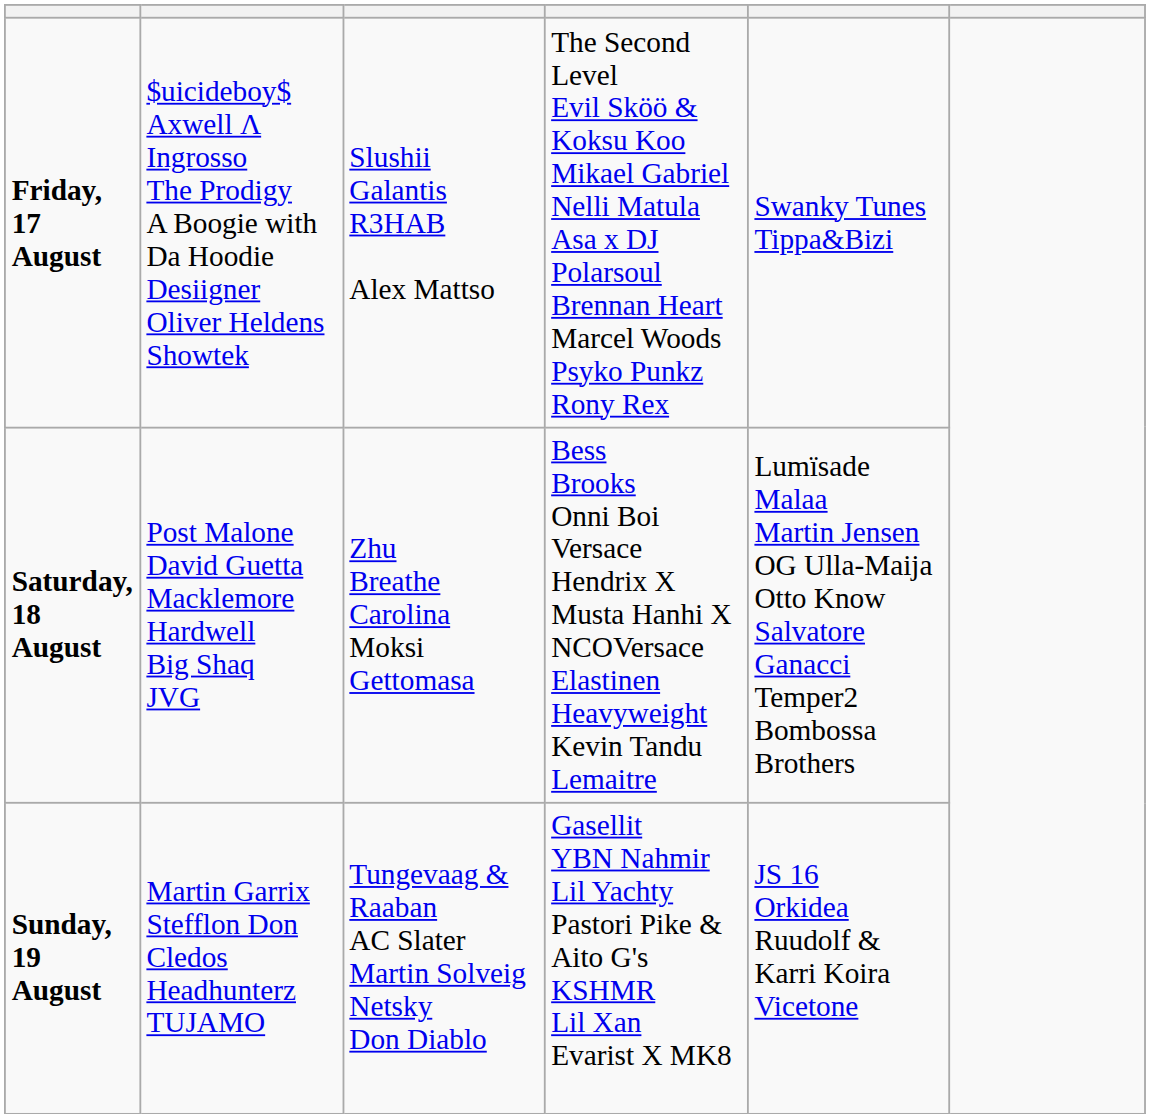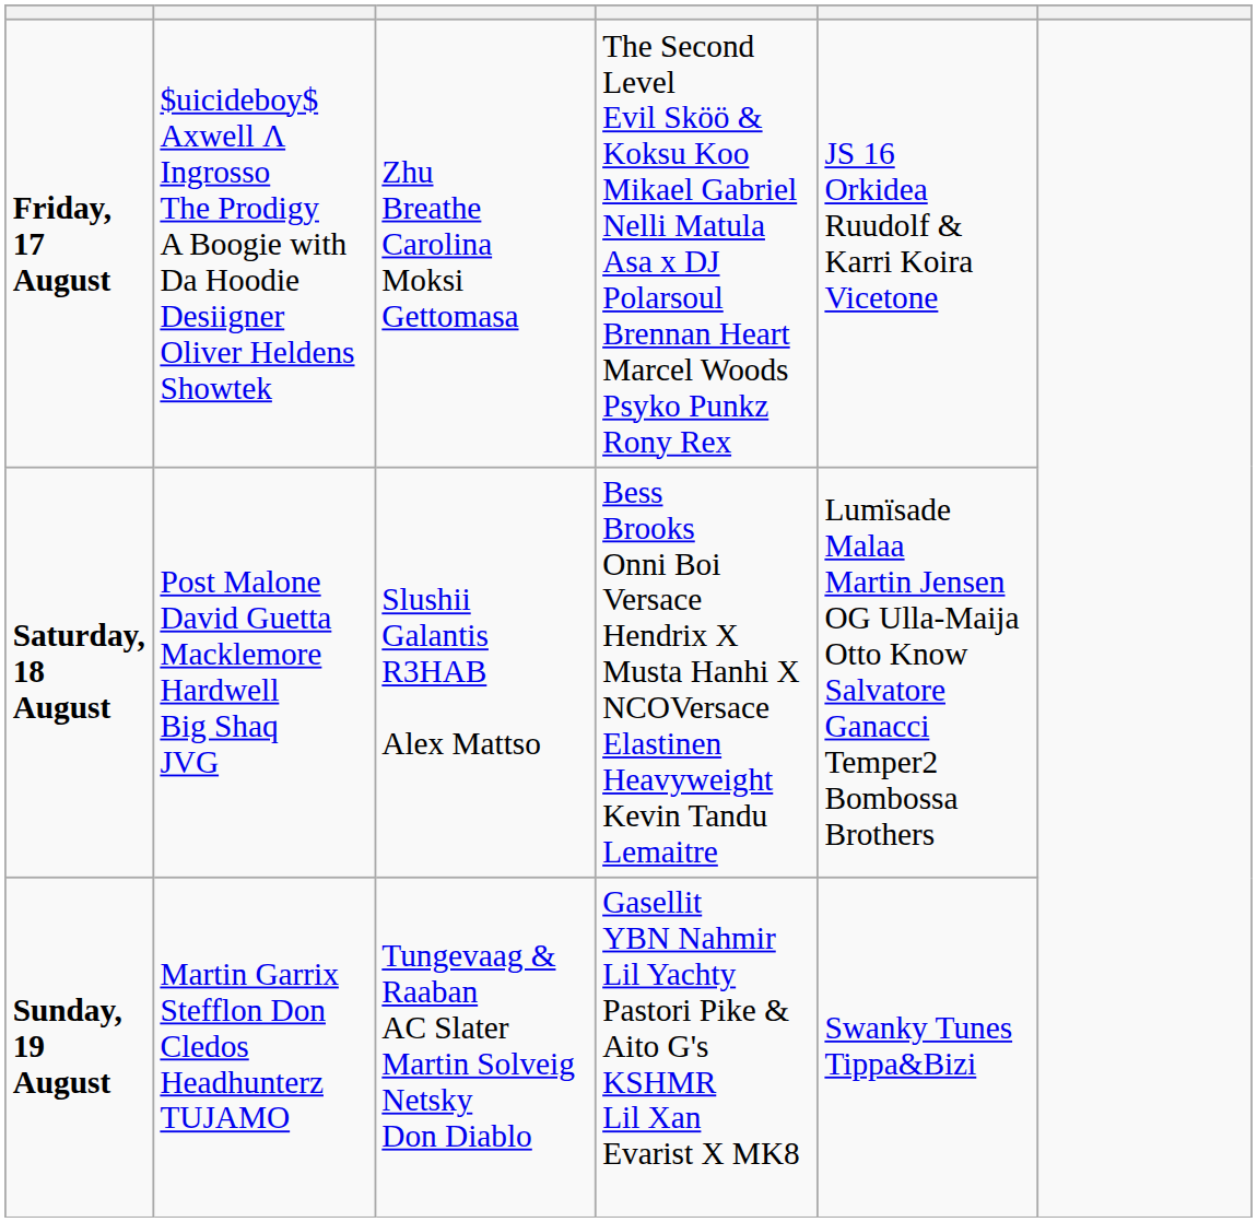 <table class="wikitable mw-collapsible mw-collapsed" width="100%">
 <tr>
 <th width="10%"></th>
 <th width="18%"></th>
 <th width="18%"></th>
 <th width="18%"></th>
 <th width="18%"></th>
 <th width="18%"></th>
 </tr>
 <tr>
 <td><strong>Friday, 17 August</strong></td>
 <td><a href='#'>$uicideboy$</a><br><a href='#'>Axwell Λ Ingrosso</a><br><a href='#'>The Prodigy</a><br>A Boogie with Da Hoodie<br><a href='#'>Desiigner</a><br><a href='#'>Oliver Heldens</a><br><a href='#'>Showtek</a><br></td>
-<td><a href='#'>Slushii</a><br><a href='#'>Galantis</a><br><a href='#'>R3HAB</a><br><br>Alex Mattso <br></td>
+<td><a href='#'>Zhu</a> <br><a href='#'>Breathe Carolina</a> <br>Moksi<br><a href='#'>Gettomasa</a><br></td>
 <td>The Second Level<br><a href='#'>Evil Sköö & Koksu Koo</a><br><a href='#'>Mikael Gabriel</a><br><a href='#'>Nelli Matula</a><br><a href='#'>Asa x DJ Polarsoul</a><br><a href='#'>Brennan Heart</a><br>Marcel Woods<br><a href='#'>Psyko Punkz</a><br><a href='#'>Rony Rex</a><br></td>
-<td><a href='#'>Swanky Tunes</a> <br><a href='#'>Tippa&Bizi</a><br></td>
+<td><a href='#'>JS 16</a><br><a href='#'>Orkidea</a><br>Ruudolf & Karri Koira<br><a href='#'>Vicetone</a><br><br></td>
 </tr>
 <tr>
 <td><strong>Saturday, 18 August</strong></td>
 <td><a href='#'>Post Malone</a><br><a href='#'>David Guetta</a><br><a href='#'>Macklemore</a><br><a href='#'>Hardwell</a><br><a href='#'>Big Shaq</a><br><a href='#'>JVG</a><br></td>
-<td><a href='#'>Zhu</a> <br><a href='#'>Breathe Carolina</a> <br>Moksi<br><a href='#'>Gettomasa</a><br></td>
+<td><a href='#'>Slushii</a><br><a href='#'>Galantis</a><br><a href='#'>R3HAB</a><br><br>Alex Mattso <br></td>
 <td><a href='#'>Bess</a><br><a href='#'>Brooks</a><br>Onni Boi<br>Versace Hendrix X Musta Hanhi X NCOVersace <br><a href='#'>Elastinen</a><br><a href='#'>Heavyweight</a><br>Kevin Tandu<br><a href='#'>Lemaitre</a><br></td>
 <td>Lumïsade<br><a href='#'>Malaa</a><br><a href='#'>Martin Jensen</a><br>OG Ulla-Maija<br>Otto Know<br><a href='#'>Salvatore Ganacci</a><br>Temper2<br>Bombossa Brothers<br></td>
 </tr>
 <tr>
 <td><strong>Sunday, 19 August</strong></td>
 <td><a href='#'>Martin Garrix</a><br><a href='#'>Stefflon Don</a><br><a href='#'>Cledos</a><br><a href='#'>Headhunterz</a><br><a href='#'>TUJAMO</a><br></td>
 <td><a href='#'>Tungevaag & Raaban</a><br>AC Slater<br><a href='#'>Martin Solveig</a><br><a href='#'>Netsky</a><br><a href='#'>Don Diablo</a> <br></td>
 <td><a href='#'>Gasellit</a><br><a href='#'>YBN Nahmir</a><br><a href='#'>Lil Yachty</a><br>Pastori Pike & Aito G's <br><a href='#'>KSHMR</a><br><a href='#'>Lil Xan</a><br>Evarist X MK8<br><br></td>
-<td><a href='#'>JS 16</a><br><a href='#'>Orkidea</a><br>Ruudolf & Karri Koira<br><a href='#'>Vicetone</a><br><br></td>
+<td><a href='#'>Swanky Tunes</a> <br><a href='#'>Tippa&Bizi</a><br></td>
 </tr>
 </table>
